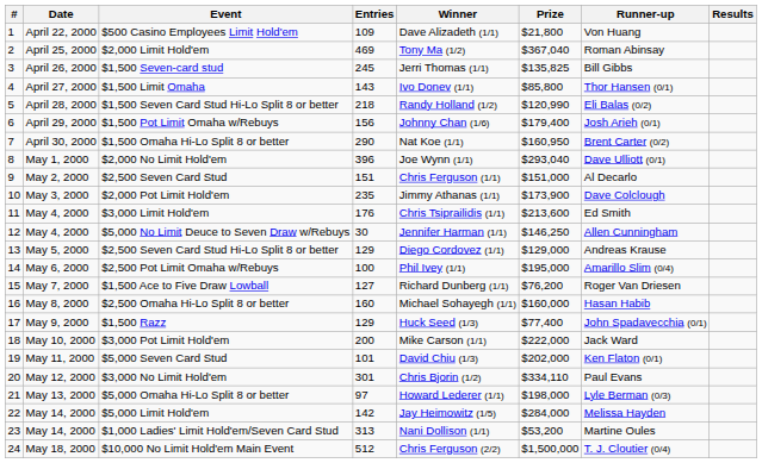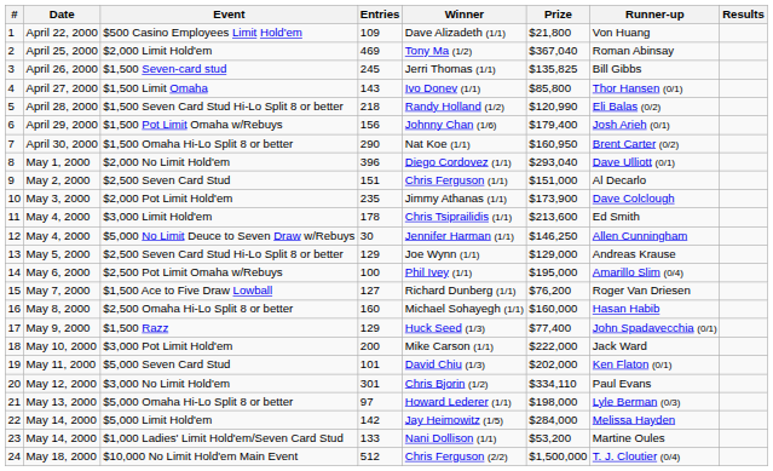 <table class="wikitable sortable">
 <tr>
 <th>#</th>
 <th>Date</th>
 <th bgcolor="#FFEBAD">Event</th>
 <th>Entries</th>
 <th bgcolor="#FFEBAD">Winner</th>
 <th bgcolor="#FFEBAD">Prize</th>
 <th bgcolor="#FFEBAD">Runner-up</th>
 <th>Results</th>
 </tr>
 <tr>
 <td>1</td>
 <td>April 22, 2000</td>
 <td>$500 Casino Employees <a href='#'>Limit</a> <a href='#'>Hold'em</a></td>
 <td>109</td>
 <td>Dave Alizadeth <small>(1/1)</small></td>
 <td>$21,800</td>
 <td>Von Huang</td>
 <td></td>
 </tr>
 <tr>
 <td>2</td>
 <td>April 25, 2000</td>
 <td>$2,000 Limit Hold'em</td>
 <td>469</td>
 <td><a href='#'>Tony Ma</a> <small>(1/2)</small></td>
 <td>$367,040</td>
 <td>Roman Abinsay</td>
 <td></td>
 </tr>
 <tr>
 <td>3</td>
 <td>April 26, 2000</td>
 <td>$1,500 <a href='#'>Seven-card stud</a></td>
 <td>245</td>
 <td>Jerri Thomas <small>(1/1)</small></td>
 <td>$135,825</td>
 <td>Bill Gibbs</td>
 <td></td>
 </tr>
 <tr>
 <td>4</td>
 <td>April 27, 2000</td>
 <td>$1,500 Limit <a href='#'>Omaha</a></td>
 <td>143</td>
 <td><a href='#'>Ivo Donev</a> <small>(1/1)</small></td>
 <td>$85,800</td>
 <td><a href='#'>Thor Hansen</a> <small>(0/1)</small></td>
 <td></td>
 </tr>
 <tr>
 <td>5</td>
 <td>April 28, 2000</td>
 <td>$1,500 Seven Card Stud Hi-Lo Split 8 or better</td>
 <td>218</td>
 <td><a href='#'>Randy Holland</a> <small>(1/2)</small></td>
 <td>$120,990</td>
 <td><a href='#'>Eli Balas</a> <small>(0/2)</small></td>
 <td></td>
 </tr>
 <tr>
 <td>6</td>
 <td>April 29, 2000</td>
 <td>$1,500 <a href='#'>Pot Limit</a> Omaha w/Rebuys</td>
 <td>156</td>
 <td><a href='#'>Johnny Chan</a> <small>(1/6)</small></td>
 <td>$179,400</td>
 <td><a href='#'>Josh Arieh</a> <small>(0/1)</small></td>
 <td></td>
 </tr>
 <tr>
 <td>7</td>
 <td>April 30, 2000</td>
 <td>$1,500 Omaha Hi-Lo Split 8 or better</td>
 <td>290</td>
 <td>Nat Koe <small>(1/1)</small></td>
 <td>$160,950</td>
 <td><a href='#'>Brent Carter</a> <small>(0/2)</small></td>
 <td></td>
 </tr>
 <tr>
 <td>8</td>
 <td>May 1, 2000</td>
 <td>$2,000 No Limit Hold'em</td>
 <td>396</td>
-<td>Joe Wynn <small>(1/1)</small></td>
+<td><a href='#'>Diego Cordovez</a> <small>(1/1)</small></td>
 <td>$293,040</td>
 <td><a href='#'>Dave Ulliott</a> <small>(0/1)</small></td>
 <td></td>
 </tr>
 <tr>
 <td>9</td>
 <td>May 2, 2000</td>
 <td>$2,500 Seven Card Stud</td>
 <td>151</td>
 <td><a href='#'>Chris Ferguson</a> <small>(1/1)</small></td>
 <td>$151,000</td>
 <td>Al Decarlo</td>
 <td></td>
 </tr>
 <tr>
 <td>10</td>
 <td>May 3, 2000</td>
 <td>$2,000 Pot Limit Hold'em</td>
 <td>235</td>
 <td>Jimmy Athanas <small>(1/1)</small></td>
 <td>$173,900</td>
 <td><a href='#'>Dave Colclough</a></td>
 <td></td>
 </tr>
 <tr>
 <td>11</td>
 <td>May 4, 2000</td>
 <td>$3,000 Limit Hold'em</td>
-<td>176</td>
+<td>178</td>
 <td><a href='#'>Chris Tsiprailidis</a> <small>(1/1)</small></td>
 <td>$213,600</td>
 <td>Ed Smith</td>
 <td></td>
 </tr>
 <tr>
 <td>12</td>
 <td>May 4, 2000</td>
 <td>$5,000 <a href='#'>No Limit</a> Deuce to Seven <a href='#'>Draw</a> w/Rebuys</td>
 <td>30</td>
 <td><a href='#'>Jennifer Harman</a> <small>(1/1)</small></td>
 <td>$146,250</td>
 <td><a href='#'>Allen Cunningham</a></td>
 <td></td>
 </tr>
 <tr>
 <td>13</td>
 <td>May 5, 2000</td>
 <td>$2,500 Seven Card Stud Hi-Lo Split 8 or better</td>
 <td>129</td>
-<td><a href='#'>Diego Cordovez</a> <small>(1/1)</small></td>
+<td>Joe Wynn <small>(1/1)</small></td>
 <td>$129,000</td>
 <td>Andreas Krause</td>
 <td></td>
 </tr>
 <tr>
 <td>14</td>
 <td>May 6, 2000</td>
 <td>$2,500 Pot Limit Omaha w/Rebuys</td>
 <td>100</td>
 <td><a href='#'>Phil Ivey</a> <small>(1/1)</small></td>
 <td>$195,000</td>
 <td><a href='#'>Amarillo Slim</a> <small>(0/4)</small></td>
 <td></td>
 </tr>
 <tr>
 <td>15</td>
 <td>May 7, 2000</td>
 <td>$1,500 Ace to Five Draw <a href='#'>Lowball</a></td>
 <td>127</td>
 <td>Richard Dunberg <small>(1/1)</small></td>
 <td>$76,200</td>
 <td>Roger Van Driesen</td>
 <td></td>
 </tr>
 <tr>
 <td>16</td>
 <td>May 8, 2000</td>
 <td>$2,500 Omaha Hi-Lo Split 8 or better</td>
 <td>160</td>
 <td>Michael Sohayegh <small>(1/1)</small></td>
 <td>$160,000</td>
 <td><a href='#'>Hasan Habib</a></td>
 <td></td>
 </tr>
 <tr>
 <td>17</td>
 <td>May 9, 2000</td>
 <td>$1,500 <a href='#'>Razz</a></td>
 <td>129</td>
 <td><a href='#'>Huck Seed</a> <small>(1/3)</small></td>
 <td>$77,400</td>
 <td><a href='#'>John Spadavecchia</a> <small>(0/1)</small></td>
 <td></td>
 </tr>
 <tr>
 <td>18</td>
 <td>May 10, 2000</td>
 <td>$3,000 Pot Limit Hold'em</td>
 <td>200</td>
 <td>Mike Carson <small>(1/1)</small></td>
 <td>$222,000</td>
 <td>Jack Ward</td>
 <td></td>
 </tr>
 <tr>
 <td>19</td>
 <td>May 11, 2000</td>
 <td>$5,000 Seven Card Stud</td>
 <td>101</td>
 <td><a href='#'>David Chiu</a> <small>(1/3)</small></td>
 <td>$202,000</td>
 <td><a href='#'>Ken Flaton</a> <small>(0/1)</small></td>
 <td></td>
 </tr>
 <tr>
 <td>20</td>
 <td>May 12, 2000</td>
 <td>$3,000 No Limit Hold'em</td>
 <td>301</td>
 <td><a href='#'>Chris Bjorin</a> <small>(1/2)</small></td>
 <td>$334,110</td>
 <td>Paul Evans</td>
 <td></td>
 </tr>
 <tr>
 <td>21</td>
 <td>May 13, 2000</td>
 <td>$5,000 Omaha Hi-Lo Split 8 or better</td>
 <td>97</td>
 <td><a href='#'>Howard Lederer</a> <small>(1/1)</small></td>
 <td>$198,000</td>
 <td><a href='#'>Lyle Berman</a> <small>(0/3)</small></td>
 <td></td>
 </tr>
 <tr>
 <td>22</td>
 <td>May 14, 2000</td>
 <td>$5,000 Limit Hold'em</td>
 <td>142</td>
 <td><a href='#'>Jay Heimowitz</a> <small>(1/5)</small></td>
 <td>$284,000</td>
 <td><a href='#'>Melissa Hayden</a></td>
 <td></td>
 </tr>
 <tr>
 <td>23</td>
 <td>May 14, 2000</td>
 <td>$1,000 Ladies' Limit Hold'em/Seven Card Stud</td>
-<td>313</td>
+<td>133</td>
 <td><a href='#'>Nani Dollison</a> <small>(1/1)</small></td>
 <td>$53,200</td>
 <td>Martine Oules</td>
 <td></td>
 </tr>
 <tr>
 <td>24</td>
 <td>May 18, 2000</td>
 <td>$10,000 No Limit Hold'em Main Event</td>
 <td>512</td>
 <td><a href='#'>Chris Ferguson</a> <small>(2/2)</small></td>
 <td>$1,500,000</td>
 <td><a href='#'>T. J. Cloutier</a> <small>(0/4)</small></td>
 <td></td>
 </tr>
 </table>
